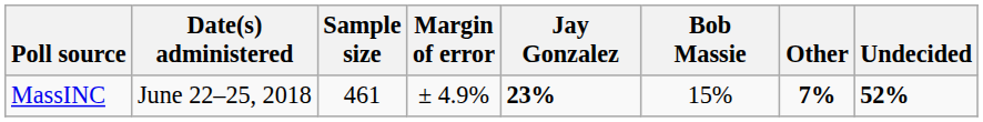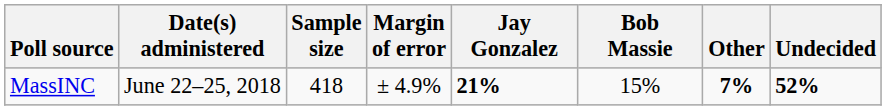 <table class="wikitable" style="font-size:90%">
 <tr valign=bottom>
 <th>Poll source</th>
 <th>Date(s)<br>administered</th>
 <th>Sample<br>size</th>
 <th>Margin<br>of error</th>
 <th style="width:75px;">Jay<br>Gonzalez</th>
 <th style="width:75px;">Bob<br>Massie</th>
 <th>Other</th>
 <th>Undecided</th>
 </tr>
 <tr>
 <td><a href='#'>MassINC</a></td>
 <td align=center>June 22–25, 2018</td>
-<td align=center>461</td>
+<td align=center>418</td>
 <td align=center>± 4.9%</td>
-<td><strong>23%</strong></td>
+<td><strong>21%</strong></td>
 <td align=center>15%</td>
 <td align=center><strong>7%</strong></td>
 <td><strong>52%</strong></td>
 </tr>
 </table>
